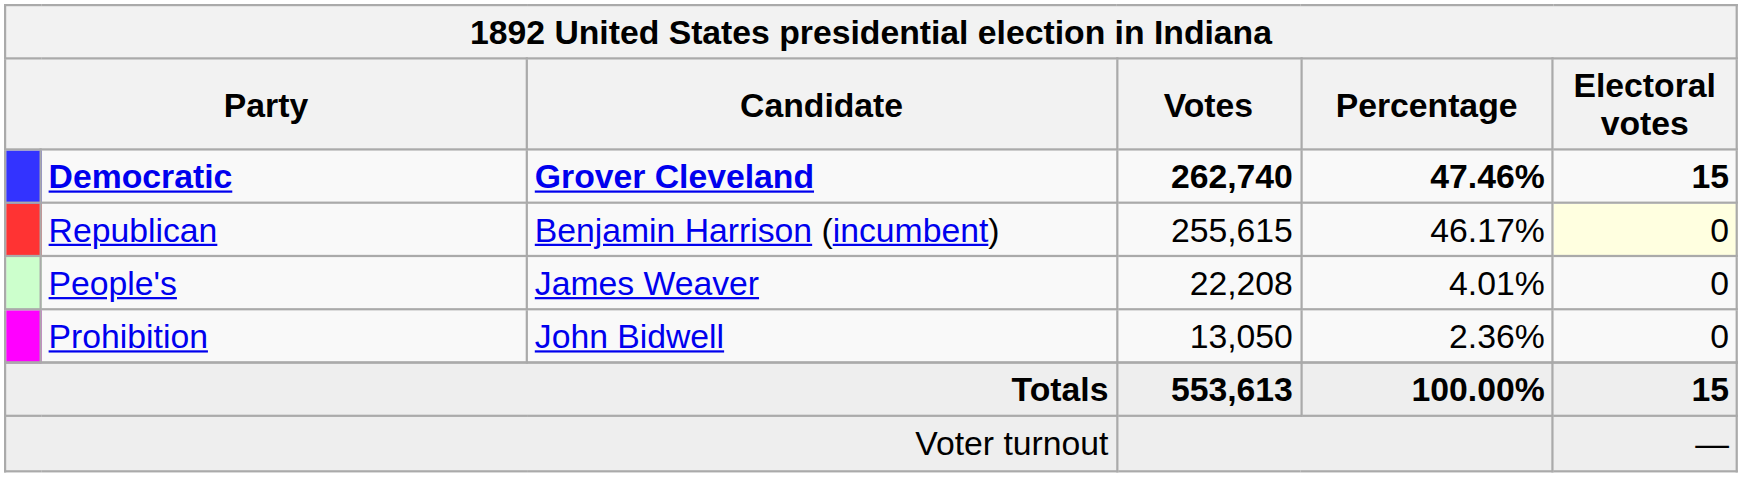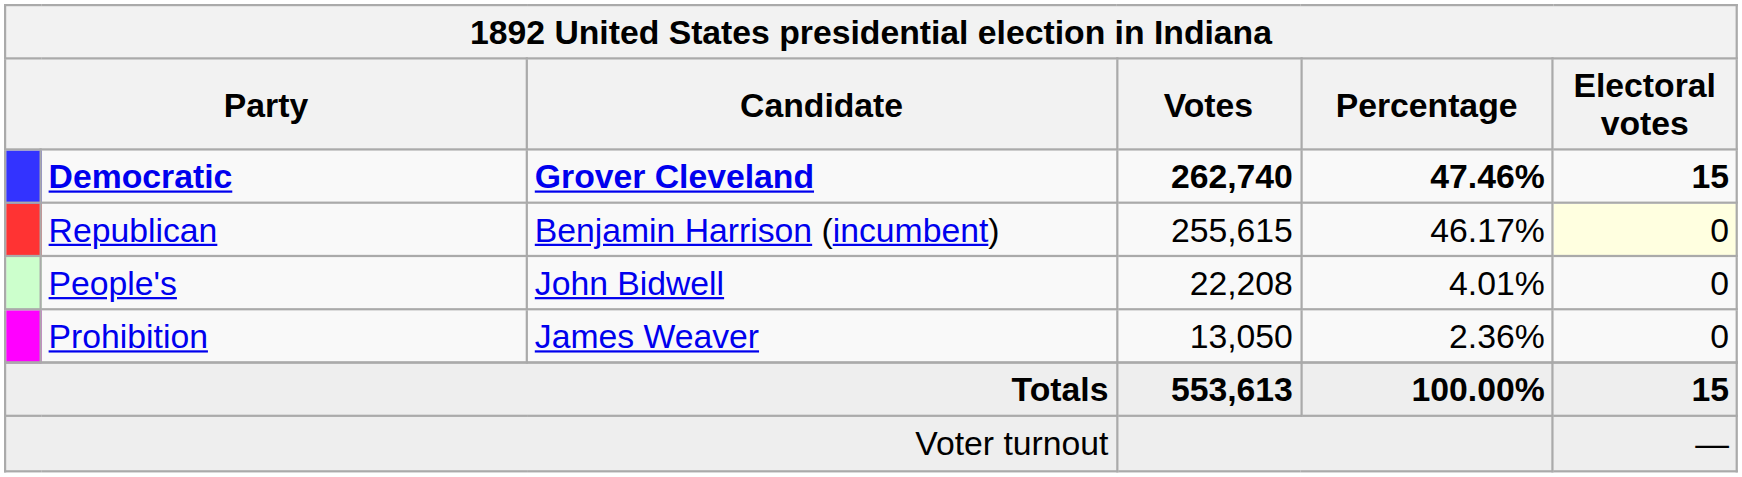 <table class="wikitable" style="font-size: 95%;">
 <tr>
 <th colspan="6">1892 United States presidential election in Indiana</th>
 </tr>
 <tr>
 <th colspan="2" style="width: 15em">Party</th>
 <th style="width: 17em">Candidate</th>
 <th style="width: 5em">Votes</th>
 <th style="width: 7em">Percentage</th>
 <th style="width: 5em">Electoral votes</th>
 </tr>
 <tr>
 <th style="background-color:#3333FF; width: 3px"></th>
 <td style="width: 130px"><strong><a href='#'>Democratic</a></strong></td>
 <td><strong><a href='#'>Grover Cleveland</a></strong></td>
 <td align="right"><strong>262,740</strong></td>
 <td align="right"><strong>47.46%</strong></td>
 <td align="right"><strong>15</strong></td>
 </tr>
 <tr>
 <th style="background-color:#FF3333; width: 3px"></th>
 <td style="width: 130px"><a href='#'>Republican</a></td>
 <td><a href='#'>Benjamin Harrison</a> (<a href='#'>incumbent</a>)</td>
 <td align="right">255,615</td>
 <td align="right">46.17%</td>
 <td align="right" style="background: lightyellow;">0</td>
 </tr>
 <tr>
 <th style="background-color:#CCFFCC; width: 3px"></th>
 <td style="width: 130px"><a href='#'>People's</a></td>
-<td><a href='#'>James Weaver</a></td>
+<td><a href='#'>John Bidwell</a></td>
 <td align="right">22,208</td>
 <td align="right">4.01%</td>
 <td align="right">0</td>
 </tr>
 <tr>
 <th style="background-color:#FF00FF; width: 3px"></th>
 <td style="width: 130px"><a href='#'>Prohibition</a></td>
-<td><a href='#'>John Bidwell</a></td>
+<td><a href='#'>James Weaver</a></td>
 <td align="right">13,050</td>
 <td align="right">2.36%</td>
 <td align="right">0</td>
 </tr>
 <tr>
 </tr>
 <tr bgcolor="#EEEEEE">
 <td colspan="3" align="right"><strong>Totals</strong></td>
 <td align="right"><strong>553,613</strong></td>
 <td align="right"><strong>100.00%</strong></td>
 <td align="right"><strong>15</strong></td>
 </tr>
 <tr bgcolor="#EEEEEE">
 <td colspan="3" align="right">Voter turnout</td>
 <td colspan="2" align="right"></td>
 <td align="right">—</td>
 </tr>
 </table>
